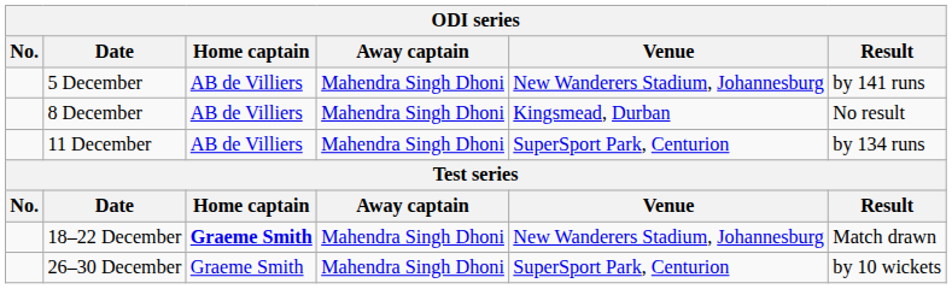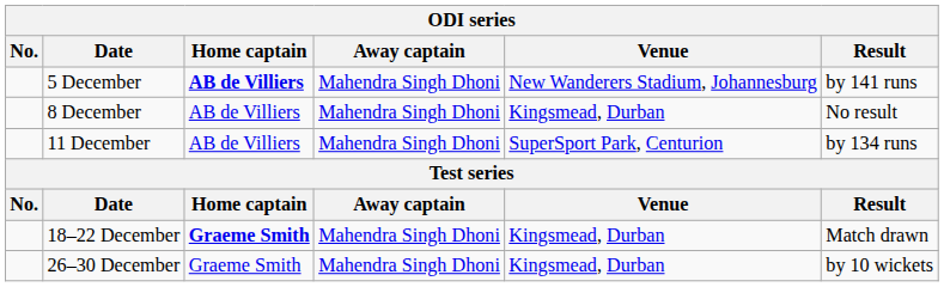 <table class="wikitable">
 <tr>
 <th colspan="9">ODI series</th>
 </tr>
 <tr>
 <th>No.</th>
 <th>Date</th>
 <th>Home captain</th>
 <th>Away captain</th>
 <th>Venue</th>
 <th>Result</th>
 </tr>
 <tr>
 <td></td>
 <td>5 December</td>
-<td><a href='#'>AB de Villiers</a></td>
+<td><strong><a href='#'>AB de Villiers</a></strong></td>
 <td><a href='#'>Mahendra Singh Dhoni</a></td>
 <td><a href='#'>New Wanderers Stadium</a>, <a href='#'>Johannesburg</a></td>
 <td> by 141 runs</td>
 </tr>
 <tr>
 <td></td>
 <td>8 December</td>
 <td><a href='#'>AB de Villiers</a></td>
 <td><a href='#'>Mahendra Singh Dhoni</a></td>
 <td><a href='#'>Kingsmead</a>, <a href='#'>Durban</a></td>
 <td>No result</td>
 </tr>
 <tr>
 <td></td>
 <td>11 December</td>
 <td><a href='#'>AB de Villiers</a></td>
 <td><a href='#'>Mahendra Singh Dhoni</a></td>
 <td><a href='#'>SuperSport Park</a>, <a href='#'>Centurion</a></td>
 <td> by 134 runs</td>
 </tr>
 <tr>
 <th colspan="9">Test series</th>
 </tr>
 <tr>
 <th>No.</th>
 <th>Date</th>
 <th>Home captain</th>
 <th>Away captain</th>
 <th>Venue</th>
 <th>Result</th>
 </tr>
 <tr>
 <td></td>
 <td>18–22 December</td>
 <td><strong><a href='#'>Graeme Smith</a></strong></td>
 <td><a href='#'>Mahendra Singh Dhoni</a></td>
-<td><a href='#'>New Wanderers Stadium</a>, <a href='#'>Johannesburg</a></td>
+<td><a href='#'>Kingsmead</a>, <a href='#'>Durban</a></td>
 <td>Match drawn</td>
 </tr>
 <tr>
 <td></td>
 <td>26–30 December</td>
 <td><a href='#'>Graeme Smith</a></td>
 <td><a href='#'>Mahendra Singh Dhoni</a></td>
-<td><a href='#'>SuperSport Park</a>, <a href='#'>Centurion</a></td>
+<td><a href='#'>Kingsmead</a>, <a href='#'>Durban</a></td>
 <td> by 10 wickets</td>
 </tr>
 </table>
